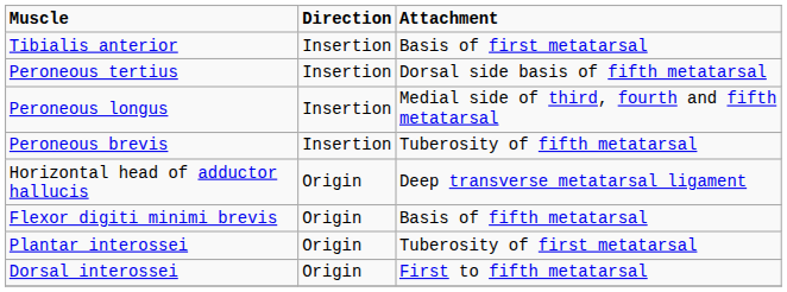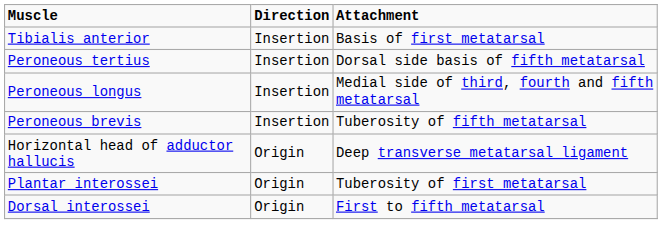 <table class="sortable wikitable">
 <tr>
 <td><strong>Muscle</strong></td>
 <td><strong>Direction</strong></td>
 <td><strong>Attachment</strong></td>
 </tr>
 <tr>
 <td><a href='#'>Tibialis anterior</a></td>
 <td>Insertion</td>
 <td>Basis of <a href='#'>first metatarsal</a></td>
 </tr>
 <tr>
 <td><a href='#'>Peroneous tertius</a></td>
 <td>Insertion</td>
 <td>Dorsal side basis of <a href='#'>fifth metatarsal</a></td>
 </tr>
 <tr>
 <td><a href='#'>Peroneous longus</a></td>
 <td>Insertion</td>
 <td>Medial side of <a href='#'>third</a>, <a href='#'>fourth</a> and <a href='#'>fifth metatarsal</a></td>
 </tr>
 <tr>
 <td><a href='#'>Peroneous brevis</a></td>
 <td>Insertion</td>
 <td>Tuberosity of <a href='#'>fifth metatarsal</a></td>
 </tr>
 <tr>
 <td>Horizontal head of <a href='#'>adductor hallucis</a></td>
 <td>Origin</td>
 <td>Deep <a href='#'>transverse metatarsal ligament</a></td>
 </tr>
 <tr>
-<td><a href='#'>Flexor digiti minimi brevis</a></td>
-<td>Origin</td>
-<td>Basis of <a href='#'>fifth metatarsal</a></td>
-</tr>
-<tr>
 <td><a href='#'>Plantar interossei</a></td>
 <td>Origin</td>
 <td>Tuberosity of <a href='#'>first metatarsal</a></td>
 </tr>
 <tr>
 <td><a href='#'>Dorsal interossei</a></td>
 <td>Origin</td>
 <td><a href='#'>First</a> to <a href='#'>fifth metatarsal</a></td>
 </tr>
 <tr>
 </tr>
 </table>
